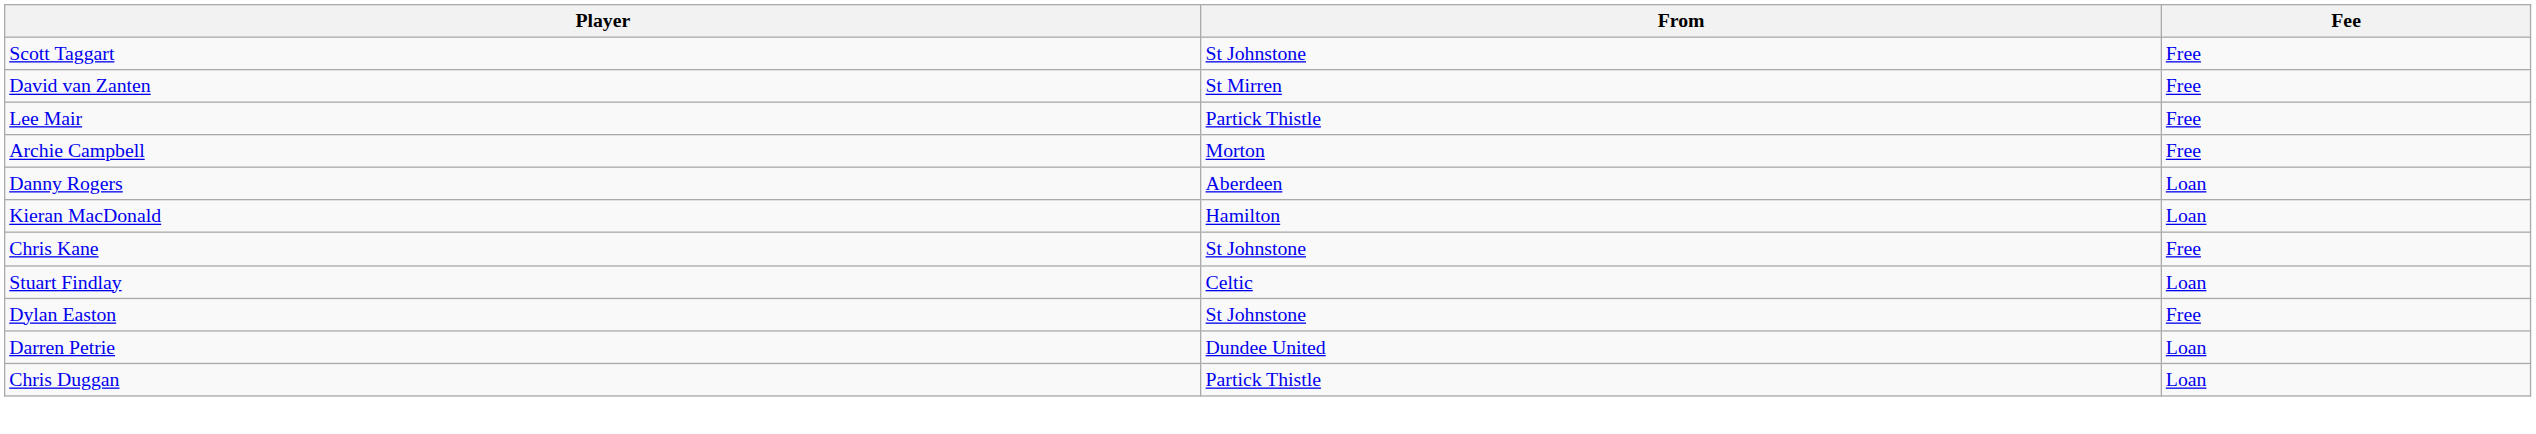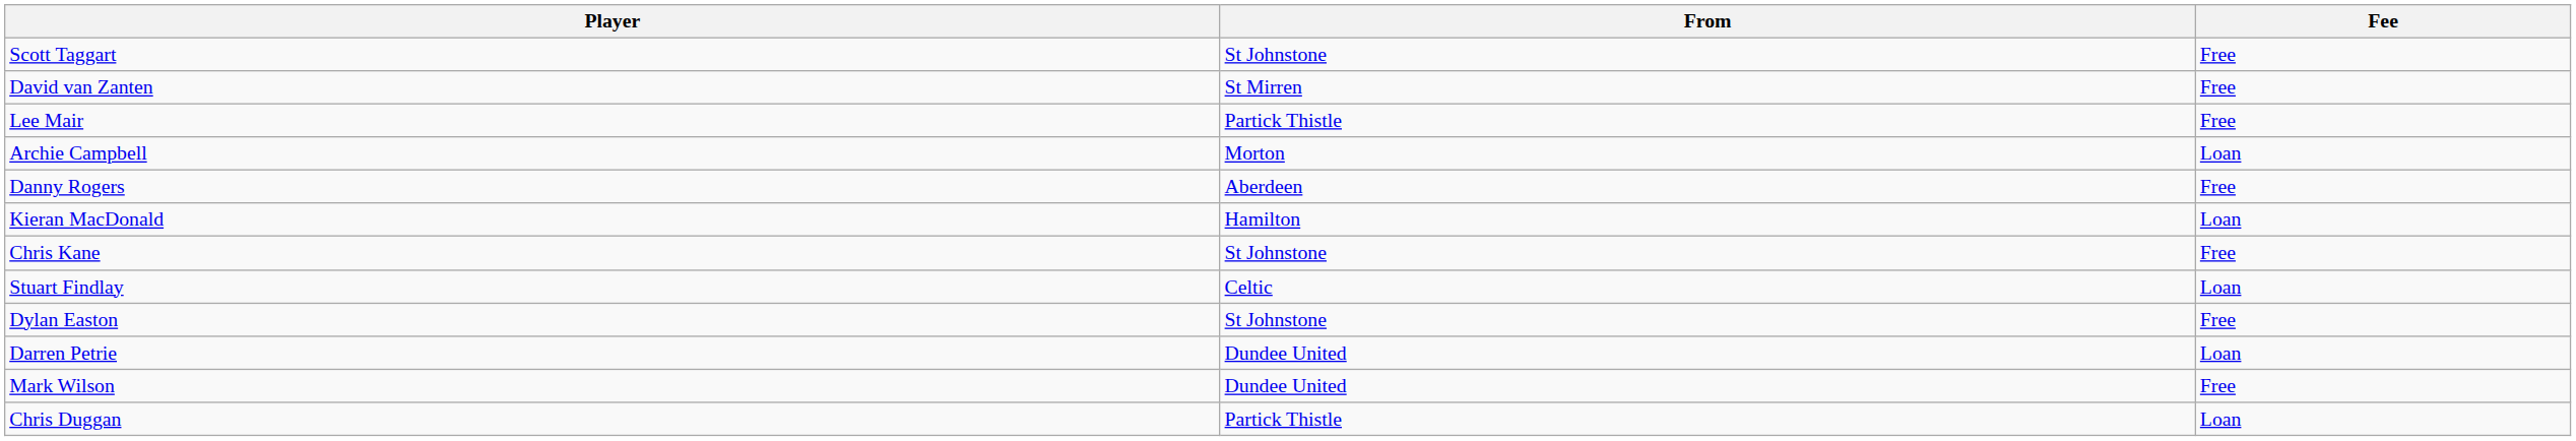 <table class="wikitable" style="text-align:center; font-size:95%;width:98%; text-align:left">
 <tr>
 <th>Player</th>
 <th>From</th>
 <th>Fee</th>
 </tr>
 <tr>
 <td> <a href='#'>Scott Taggart</a></td>
 <td> <a href='#'>St Johnstone</a></td>
 <td><a href='#'>Free</a></td>
 </tr>
 <tr>
 <td> <a href='#'>David van Zanten</a></td>
 <td> <a href='#'>St Mirren</a></td>
 <td><a href='#'>Free</a></td>
 </tr>
 <tr>
 <td> <a href='#'>Lee Mair</a></td>
 <td> <a href='#'>Partick Thistle</a></td>
 <td><a href='#'>Free</a></td>
 </tr>
 <tr>
 <td> <a href='#'>Archie Campbell</a></td>
 <td> <a href='#'>Morton</a></td>
-<td><a href='#'>Free</a></td>
+<td><a href='#'>Loan</a></td>
 </tr>
 <tr>
 <td> <a href='#'>Danny Rogers</a></td>
 <td> <a href='#'>Aberdeen</a></td>
-<td><a href='#'>Loan</a></td>
+<td><a href='#'>Free</a></td>
 </tr>
 <tr>
 <td> <a href='#'>Kieran MacDonald</a></td>
 <td> <a href='#'>Hamilton</a></td>
 <td><a href='#'>Loan</a></td>
 </tr>
 <tr>
 <td> <a href='#'>Chris Kane</a></td>
 <td> <a href='#'>St Johnstone</a></td>
 <td><a href='#'>Free</a></td>
 </tr>
 <tr>
 <td> <a href='#'>Stuart Findlay</a></td>
 <td> <a href='#'>Celtic</a></td>
 <td><a href='#'>Loan</a></td>
 </tr>
 <tr>
 <td> <a href='#'>Dylan Easton</a></td>
 <td> <a href='#'>St Johnstone</a></td>
 <td><a href='#'>Free</a></td>
 </tr>
 <tr>
 <td> <a href='#'>Darren Petrie</a></td>
 <td> <a href='#'>Dundee United</a></td>
 <td><a href='#'>Loan</a></td>
 </tr>
 <tr>
+<td> <a href='#'>Mark Wilson</a></td>
+<td> <a href='#'>Dundee United</a></td>
+<td><a href='#'>Free</a></td>
+</tr>
+<tr>
 <td> <a href='#'>Chris Duggan</a></td>
 <td> <a href='#'>Partick Thistle</a></td>
 <td><a href='#'>Loan</a></td>
 </tr>
 </table>
